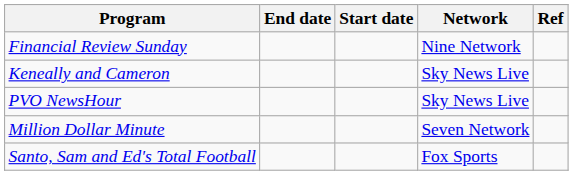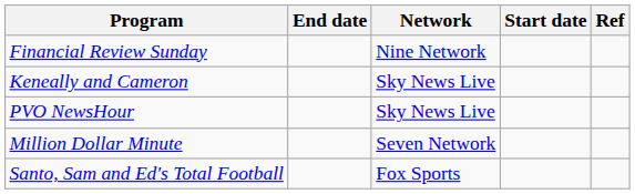 <table class="wikitable plainrowheaders sortable" style="text-align:left">
 <tr>
 <th scope="col">Program</th>
 <th scope="col">End date</th>
+<th scope="col">Network</th>
 <th scope="col">Start date</th>
-<th scope="col">Network</th>
 <th scope="col" class="unsortable">Ref</th>
 </tr>
 <tr>
 <td><em><a href='#'>Financial Review Sunday</a></em></td>
 <td></td>
+<td><a href='#'>Nine Network</a></td>
 <td></td>
-<td><a href='#'>Nine Network</a></td>
 <td></td>
 </tr>
 <tr>
 <td><em><a href='#'>Keneally and Cameron</a></em></td>
 <td></td>
+<td><a href='#'>Sky News Live</a></td>
 <td></td>
-<td><a href='#'>Sky News Live</a></td>
 <td></td>
 </tr>
 <tr>
 <td><em><a href='#'>PVO NewsHour</a></em></td>
 <td></td>
+<td><a href='#'>Sky News Live</a></td>
 <td></td>
-<td><a href='#'>Sky News Live</a></td>
 <td></td>
 </tr>
 <tr>
 <td><em><a href='#'>Million Dollar Minute</a></em></td>
 <td></td>
+<td><a href='#'>Seven Network</a></td>
 <td></td>
-<td><a href='#'>Seven Network</a></td>
 <td></td>
 </tr>
 <tr>
 <td><em><a href='#'>Santo, Sam and Ed's Total Football</a></em></td>
 <td></td>
+<td><a href='#'>Fox Sports</a></td>
 <td></td>
-<td><a href='#'>Fox Sports</a></td>
 <td></td>
 </tr>
 </table>
